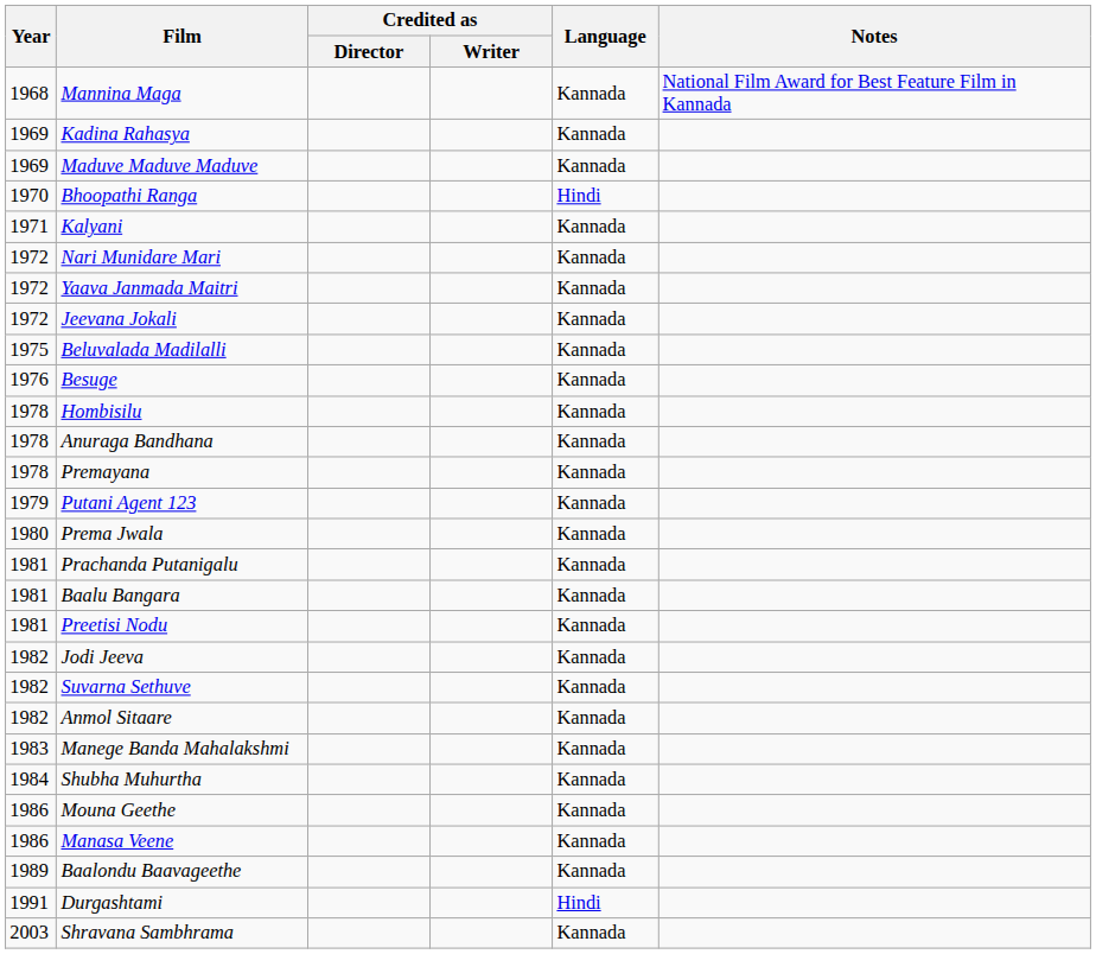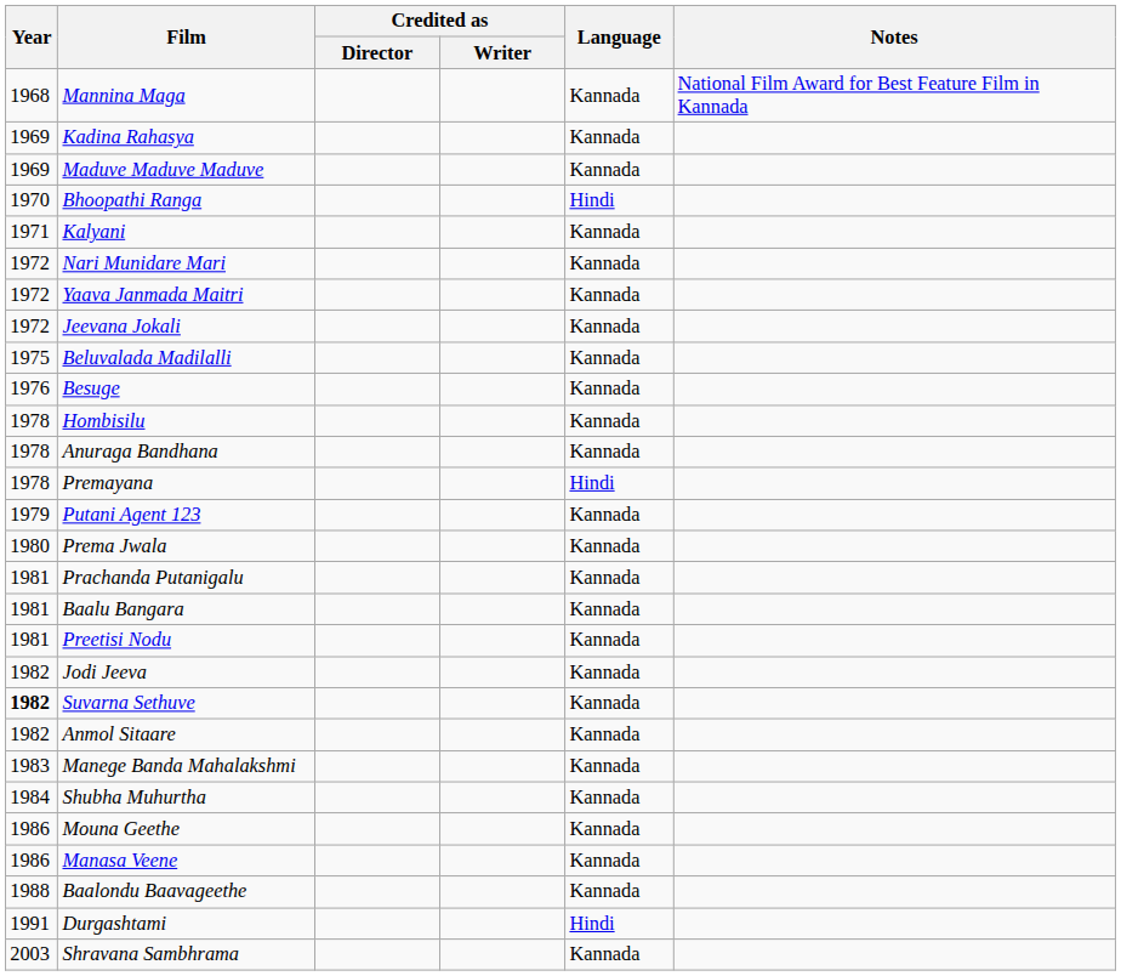 <table class="wikitable sortable">
 <tr>
 <th rowspan="2" style="width:35px;">Year</th>
 <th rowspan="2" style="width:200px;">Film</th>
 <th colspan="2" style="width:195px;">Credited as</th>
 <th rowspan="2" style="text-align:center; width:80px;">Language</th>
 <th rowspan="2"  style="text-align:center; width:350px;" class="unsortable">Notes</th>
 </tr>
 <tr>
 <th style="width:65px;">Director</th>
 <th width=65>Writer</th>
 </tr>
 <tr>
 <td>1968</td>
 <td><em><a href='#'>Mannina Maga</a></em></td>
 <td style="text-align:center;"></td>
 <td style="text-align:center;"></td>
 <td>Kannada</td>
 <td><a href='#'>National Film Award for Best Feature Film in Kannada</a></td>
 </tr>
 <tr>
 <td>1969</td>
 <td><em><a href='#'>Kadina Rahasya</a></em></td>
 <td style="text-align:center;"></td>
 <td style="text-align:center;"></td>
 <td>Kannada</td>
 <td></td>
 </tr>
 <tr>
 <td>1969</td>
 <td><em><a href='#'>Maduve Maduve Maduve</a></em></td>
 <td style="text-align:center;"></td>
 <td style="text-align:center;"></td>
 <td>Kannada</td>
 <td></td>
 </tr>
 <tr>
 <td>1970</td>
 <td><em><a href='#'>Bhoopathi Ranga</a></em></td>
 <td style="text-align:center;"></td>
 <td style="text-align:center;"></td>
 <td><a href='#'>Hindi</a></td>
 <td></td>
 </tr>
 <tr>
 <td>1971</td>
 <td><em><a href='#'>Kalyani</a></em></td>
 <td style="text-align:center;"></td>
 <td style="text-align:center;"></td>
 <td>Kannada</td>
 <td></td>
 </tr>
 <tr>
 <td>1972</td>
 <td><em><a href='#'>Nari Munidare Mari</a></em></td>
 <td style="text-align:center;"></td>
 <td style="text-align:center;"></td>
 <td>Kannada</td>
 <td></td>
 </tr>
 <tr>
 <td>1972</td>
 <td><em><a href='#'>Yaava Janmada Maitri</a></em></td>
 <td style="text-align:center;"></td>
 <td style="text-align:center;"></td>
 <td>Kannada</td>
 <td></td>
 </tr>
 <tr>
 <td>1972</td>
 <td><em><a href='#'>Jeevana Jokali</a></em></td>
 <td style="text-align:center;"></td>
 <td style="text-align:center;"></td>
 <td>Kannada</td>
 <td></td>
 </tr>
 <tr>
 <td>1975</td>
 <td><em><a href='#'>Beluvalada Madilalli</a></em></td>
 <td style="text-align:center;"></td>
 <td style="text-align:center;"></td>
 <td>Kannada</td>
 <td></td>
 </tr>
 <tr>
 <td>1976</td>
 <td><em><a href='#'>Besuge</a></em></td>
 <td style="text-align:center;"></td>
 <td style="text-align:center;"></td>
 <td>Kannada</td>
 <td></td>
 </tr>
 <tr>
 <td>1978</td>
 <td><em><a href='#'>Hombisilu</a></em></td>
 <td style="text-align:center;"></td>
 <td style="text-align:center;"></td>
 <td>Kannada</td>
 <td></td>
 </tr>
 <tr>
 <td>1978</td>
 <td><em>Anuraga Bandhana</em></td>
 <td style="text-align:center;"></td>
 <td style="text-align:center;"></td>
 <td>Kannada</td>
 <td></td>
 </tr>
 <tr>
 <td>1978</td>
 <td><em>Premayana</em></td>
 <td style="text-align:center;"></td>
 <td style="text-align:center;"></td>
-<td>Kannada</td>
+<td><a href='#'>Hindi</a></td>
 <td></td>
 </tr>
 <tr>
 <td>1979</td>
 <td><em><a href='#'>Putani Agent 123</a></em></td>
 <td style="text-align:center;"></td>
 <td style="text-align:center;"></td>
 <td>Kannada</td>
 <td></td>
 </tr>
 <tr>
 <td>1980</td>
 <td><em>Prema Jwala</em></td>
 <td style="text-align:center;"></td>
 <td style="text-align:center;"></td>
 <td>Kannada</td>
 <td></td>
 </tr>
 <tr>
 <td>1981</td>
 <td><em>Prachanda Putanigalu</em></td>
 <td style="text-align:center;"></td>
 <td style="text-align:center;"></td>
 <td>Kannada</td>
 <td></td>
 </tr>
 <tr>
 <td>1981</td>
 <td><em>Baalu Bangara</em></td>
 <td style="text-align:center;"></td>
 <td style="text-align:center;"></td>
 <td>Kannada</td>
 <td></td>
 </tr>
 <tr>
 <td>1981</td>
 <td><em><a href='#'>Preetisi Nodu</a></em></td>
 <td style="text-align:center;"></td>
 <td style="text-align:center;"></td>
 <td>Kannada</td>
 <td></td>
 </tr>
 <tr>
 <td>1982</td>
 <td><em>Jodi Jeeva</em></td>
 <td style="text-align:center;"></td>
 <td style="text-align:center;"></td>
 <td>Kannada</td>
 <td></td>
 </tr>
 <tr>
-<td>1982</td>
+<td><strong>1982</strong></td>
 <td><em><a href='#'>Suvarna Sethuve</a></em></td>
 <td style="text-align:center;"></td>
 <td style="text-align:center;"></td>
 <td>Kannada</td>
 <td></td>
 </tr>
 <tr>
 <td>1982</td>
 <td><em>Anmol Sitaare</em></td>
 <td style="text-align:center;"></td>
 <td style="text-align:center;"></td>
 <td>Kannada</td>
 <td></td>
 </tr>
 <tr>
 <td>1983</td>
 <td><em>Manege Banda Mahalakshmi</em></td>
 <td style="text-align:center;"></td>
 <td style="text-align:center;"></td>
 <td>Kannada</td>
 <td></td>
 </tr>
 <tr>
 <td>1984</td>
 <td><em>Shubha Muhurtha</em></td>
 <td style="text-align:center;"></td>
 <td style="text-align:center;"></td>
 <td>Kannada</td>
 <td></td>
 </tr>
 <tr>
 <td>1986</td>
 <td><em>Mouna Geethe</em></td>
 <td style="text-align:center;"></td>
 <td style="text-align:center;"></td>
 <td>Kannada</td>
 <td></td>
 </tr>
 <tr>
 <td>1986</td>
 <td><em><a href='#'>Manasa Veene</a></em></td>
 <td style="text-align:center;"></td>
 <td style="text-align:center;"></td>
 <td>Kannada</td>
 <td></td>
 </tr>
 <tr>
-<td>1989</td>
+<td>1988</td>
 <td><em>Baalondu Baavageethe</em></td>
 <td style="text-align:center;"></td>
 <td style="text-align:center;"></td>
 <td>Kannada</td>
 <td></td>
 </tr>
 <tr>
 <td>1991</td>
 <td><em>Durgashtami</em></td>
 <td style="text-align:center;"></td>
 <td style="text-align:center;"></td>
 <td><a href='#'>Hindi</a></td>
 <td></td>
 </tr>
 <tr>
 <td>2003</td>
 <td><em>Shravana Sambhrama</em></td>
 <td style="text-align:center;"></td>
 <td style="text-align:center;"></td>
 <td>Kannada</td>
 <td></td>
 </tr>
 </table>
